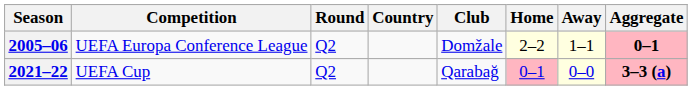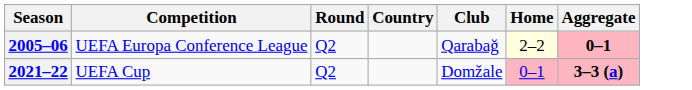 <table class="wikitable">
 <tr>
 <th>Season</th>
 <th>Competition</th>
 <th>Round</th>
 <th>Country</th>
 <th>Club</th>
 <th>Home</th>
-<th>Away</th>
 <th>Aggregate</th>
 </tr>
 <tr>
 <th><a href='#'>2005–06</a></th>
 <td><a href='#'>UEFA Europa Conference League</a></td>
 <td><a href='#'>Q2</a></td>
 <td></td>
-<td><a href='#'>Domžale</a></td>
+<td><a href='#'>Qarabağ</a></td>
 <td align=center bgcolor=lightyellow>2–2</td>
-<td align=center bgcolor=lightyellow>1–1</td>
 <td align=center bgcolor=lightpink><strong>0–1</strong></td>
 </tr>
 <tr>
 <th><a href='#'>2021–22</a></th>
 <td><a href='#'>UEFA Cup</a></td>
 <td><a href='#'>Q2</a></td>
 <td></td>
-<td><a href='#'>Qarabağ</a></td>
+<td><a href='#'>Domžale</a></td>
 <td align=center bgcolor=lightpink><a href='#'>0–1</a></td>
-<td align=center bgcolor=lightyellow><a href='#'>0–0</a></td>
 <td align=center bgcolor=lightpink><strong>3–3 (<a href='#'>a</a>)</strong></td>
 </tr>
 </table>
